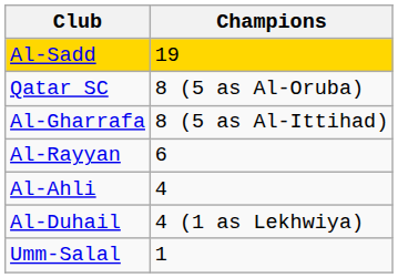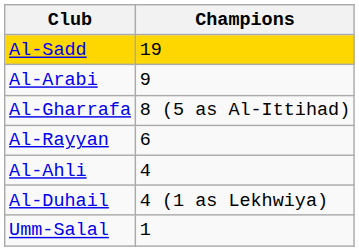 <table class="wikitable sortable">
 <tr>
 <th>Club</th>
 <th>Champions</th>
 </tr>
 <tr ! style="background:gold;">
 <td><a href='#'>Al-Sadd</a></td>
 <td>19</td>
 </tr>
 <tr>
-<td><a href='#'>Qatar SC</a></td>
-<td>8 (5 as Al-Oruba)</td>
+<td><a href='#'>Al-Arabi</a></td>
+<td>9</td>
 </tr>
 <tr>
 <td><a href='#'>Al-Gharrafa</a></td>
 <td>8 (5 as Al-Ittihad)</td>
 </tr>
 <tr>
 <td><a href='#'>Al-Rayyan</a></td>
 <td>6</td>
 </tr>
 <tr>
 <td><a href='#'>Al-Ahli</a></td>
 <td>4</td>
 </tr>
 <tr>
 <td><a href='#'>Al-Duhail</a></td>
 <td>4 (1 as Lekhwiya)</td>
 </tr>
 <tr>
 <td><a href='#'>Umm-Salal</a></td>
 <td>1</td>
 </tr>
 </table>
